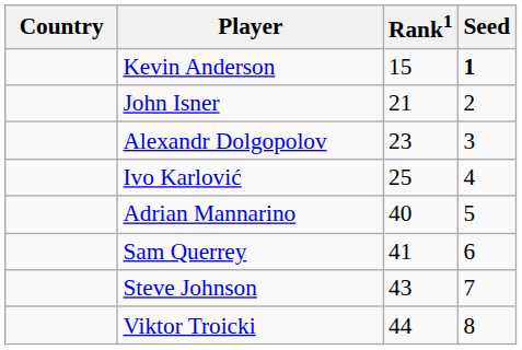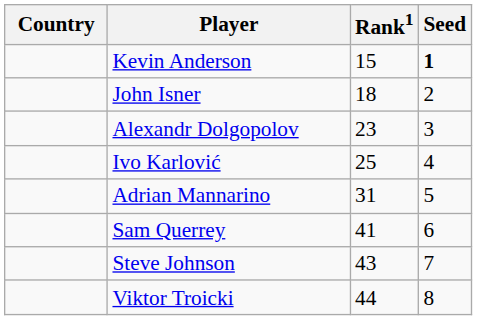 <table class="sortable wikitable">
 <tr>
 <th width=70>Country</th>
 <th width=175>Player</th>
 <th>Rank<sup>1</sup></th>
 <th>Seed</th>
 </tr>
 <tr>
 <td></td>
 <td><a href='#'>Kevin Anderson</a></td>
 <td>15</td>
 <td><strong>1</strong></td>
 </tr>
 <tr>
 <td></td>
 <td><a href='#'>John Isner</a></td>
-<td>21</td>
+<td>18</td>
 <td>2</td>
 </tr>
 <tr>
 <td></td>
 <td><a href='#'>Alexandr Dolgopolov</a></td>
 <td>23</td>
 <td>3</td>
 </tr>
 <tr>
 <td></td>
 <td><a href='#'>Ivo Karlović</a></td>
 <td>25</td>
 <td>4</td>
 </tr>
 <tr>
 <td></td>
 <td><a href='#'>Adrian Mannarino</a></td>
-<td>40</td>
+<td>31</td>
 <td>5</td>
 </tr>
 <tr>
 <td></td>
 <td><a href='#'>Sam Querrey</a></td>
 <td>41</td>
 <td>6</td>
 </tr>
 <tr>
 <td></td>
 <td><a href='#'>Steve Johnson</a></td>
 <td>43</td>
 <td>7</td>
 </tr>
 <tr>
 <td></td>
 <td><a href='#'>Viktor Troicki</a></td>
 <td>44</td>
 <td>8</td>
 </tr>
 </table>
